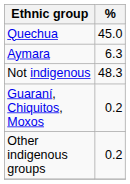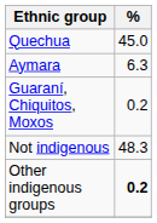 <table class="wikitable" border="1" style="width:25%;" border="1">
 <tr bgcolor=#EFEFEF>
 <th><strong>Ethnic group</strong></th>
 <th><strong>%</strong></th>
 </tr>
 <tr>
 <td><a href='#'>Quechua</a></td>
 <td align="right">45.0</td>
 </tr>
 <tr>
 <td><a href='#'>Aymara</a></td>
 <td align="right">6.3</td>
 </tr>
 <tr>
+<td><a href='#'>Guaraní</a>, <a href='#'>Chiquitos</a>, <a href='#'>Moxos</a></td>
+<td align="right">0.2</td>
+</tr>
+<tr>
 <td>Not <a href='#'>indigenous</a></td>
 <td align="right">48.3</td>
 </tr>
 <tr>
-<td><a href='#'>Guaraní</a>, <a href='#'>Chiquitos</a>, <a href='#'>Moxos</a></td>
-<td align="right">0.2</td>
-</tr>
-<tr>
 <td>Other indigenous groups</td>
-<td align="right">0.2</td>
+<td align="right"><strong>0.2</strong></td>
 </tr>
 <tr>
 </tr>
 </table>
